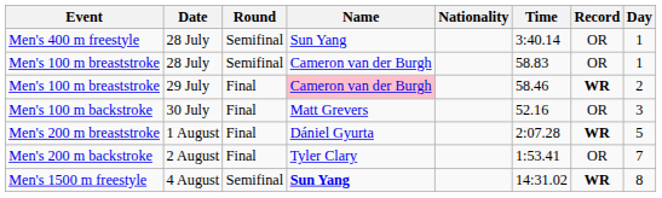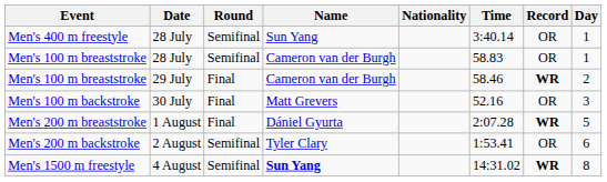 <table class="wikitable sortable">
 <tr>
 <th>Event</th>
 <th>Date</th>
 <th>Round</th>
 <th>Name</th>
 <th>Nationality</th>
 <th>Time</th>
 <th>Record</th>
 <th>Day</th>
 </tr>
 <tr>
 <td><a href='#'>Men's 400 m freestyle</a></td>
 <td>28 July</td>
 <td>Semifinal</td>
 <td><a href='#'>Sun Yang</a></td>
 <td align=left></td>
 <td>3:40.14</td>
 <td align=center>OR</td>
 <td align=center>1</td>
 </tr>
 <tr>
 <td><a href='#'>Men's 100 m breaststroke</a></td>
 <td>28 July</td>
 <td>Semifinal</td>
 <td><a href='#'>Cameron van der Burgh</a></td>
 <td align=left></td>
 <td>58.83</td>
 <td align=center>OR</td>
 <td align=center>1</td>
 </tr>
 <tr>
 <td><a href='#'>Men's 100 m breaststroke</a></td>
 <td>29 July</td>
 <td>Final</td>
-<td style="background: pink;"><a href='#'>Cameron van der Burgh</a></td>
+<td><a href='#'>Cameron van der Burgh</a></td>
 <td align=left></td>
 <td>58.46</td>
 <td align=center><strong>WR</strong></td>
 <td align=center>2</td>
 </tr>
 <tr>
 <td><a href='#'>Men's 100 m backstroke</a></td>
 <td>30 July</td>
 <td>Final</td>
 <td><a href='#'>Matt Grevers</a></td>
 <td align=left></td>
 <td>52.16</td>
 <td align=center>OR</td>
 <td align=center>3</td>
 </tr>
 <tr>
 <td><a href='#'>Men's 200 m breaststroke</a></td>
 <td>1 August</td>
 <td>Final</td>
 <td><a href='#'>Dániel Gyurta</a></td>
 <td align=left></td>
 <td>2:07.28</td>
 <td align=center><strong>WR</strong></td>
 <td align=center>5</td>
 </tr>
 <tr>
 <td><a href='#'>Men's 200 m backstroke</a></td>
 <td>2 August</td>
-<td>Final</td>
+<td>Semifinal</td>
 <td><a href='#'>Tyler Clary</a></td>
 <td align=left></td>
 <td>1:53.41</td>
 <td align=center>OR</td>
-<td align=center>7</td>
+<td align=center>6</td>
 </tr>
 <tr>
 <td><a href='#'>Men's 1500 m freestyle</a></td>
 <td>4 August</td>
 <td>Semifinal</td>
 <td><strong><a href='#'>Sun Yang</a></strong></td>
 <td align=left></td>
 <td>14:31.02</td>
 <td align=center><strong>WR</strong></td>
 <td align=center>8</td>
 </tr>
 </table>
